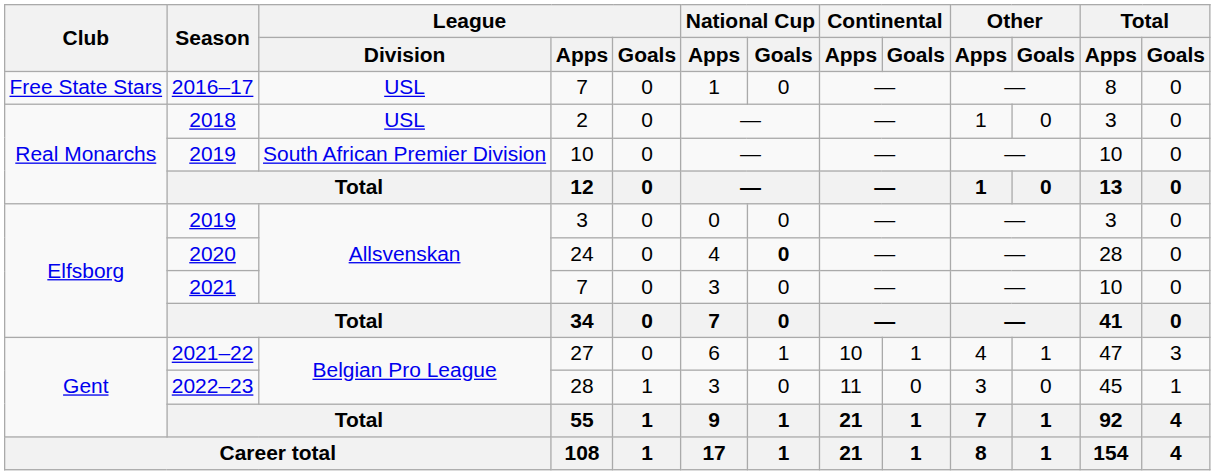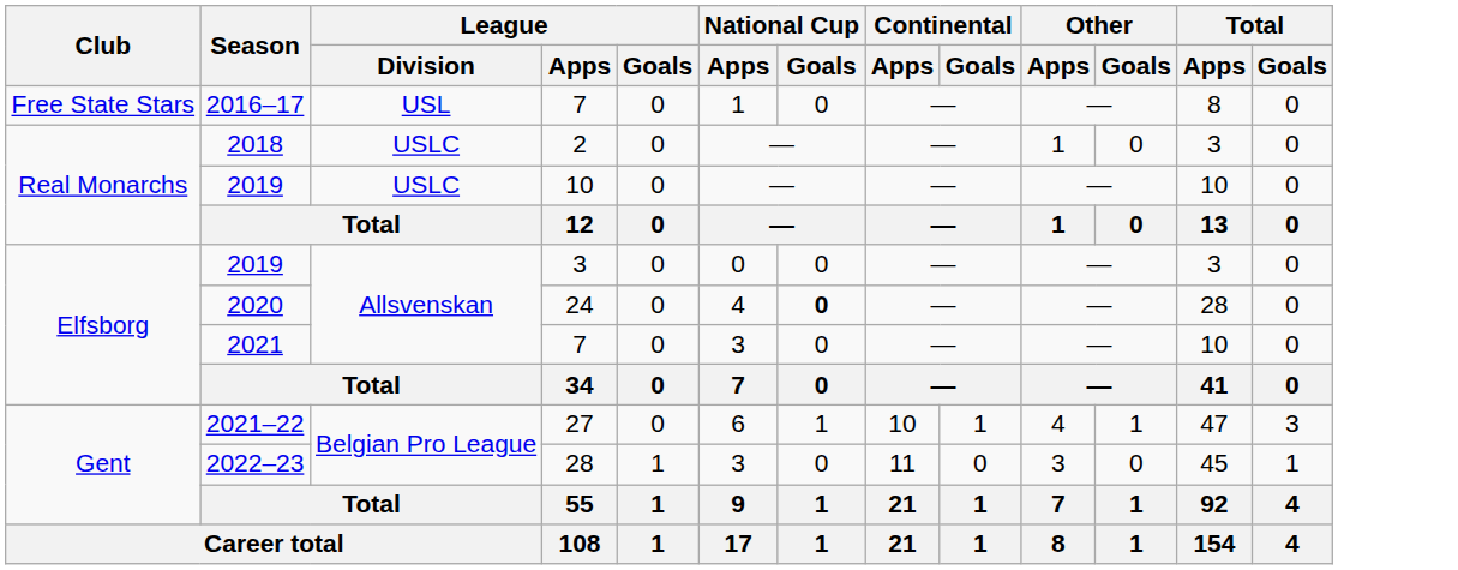 <table class="wikitable" style="text-align:center">
 <tr>
 <th rowspan="2">Club</th>
 <th rowspan="2">Season</th>
 <th colspan="3">League</th>
 <th colspan="2">National Cup</th>
 <th colspan="2">Continental</th>
 <th colspan="2">Other</th>
 <th colspan="2">Total</th>
 </tr>
 <tr>
 <th>Division</th>
 <th>Apps</th>
 <th>Goals</th>
 <th>Apps</th>
 <th>Goals</th>
 <th>Apps</th>
 <th>Goals</th>
 <th>Apps</th>
 <th>Goals</th>
 <th>Apps</th>
 <th>Goals</th>
 </tr>
 <tr>
 <td><a href='#'>Free State Stars</a></td>
 <td><a href='#'>2016–17</a></td>
 <td><a href='#'>USL</a></td>
 <td>7</td>
 <td>0</td>
 <td>1</td>
 <td>0</td>
 <td colspan="2">—</td>
 <td colspan="2">—</td>
 <td>8</td>
 <td>0</td>
 </tr>
 <tr>
 <td rowspan="3"><a href='#'>Real Monarchs</a></td>
 <td><a href='#'>2018</a></td>
-<td><a href='#'>USL</a></td>
+<td><a href='#'>USLC</a></td>
 <td>2</td>
 <td>0</td>
 <td colspan="2">—</td>
 <td colspan="2">—</td>
 <td>1</td>
 <td>0</td>
 <td>3</td>
 <td>0</td>
 </tr>
 <tr>
 <td><a href='#'>2019</a></td>
-<td><a href='#'>South African Premier Division</a></td>
+<td><a href='#'>USLC</a></td>
 <td>10</td>
 <td>0</td>
 <td colspan="2">—</td>
 <td colspan="2">—</td>
 <td colspan="2">—</td>
 <td>10</td>
 <td>0</td>
 </tr>
 <tr>
 <th colspan="2">Total</th>
 <th>12</th>
 <th>0</th>
 <th colspan="2">—</th>
 <th colspan="2">—</th>
 <th>1</th>
 <th>0</th>
 <th>13</th>
 <th>0</th>
 </tr>
 <tr>
 <td rowspan="4"><a href='#'>Elfsborg</a></td>
 <td><a href='#'>2019</a></td>
 <td rowspan="3"><a href='#'>Allsvenskan</a></td>
 <td>3</td>
 <td>0</td>
 <td>0</td>
 <td>0</td>
 <td colspan="2">—</td>
 <td colspan="2">—</td>
 <td>3</td>
 <td>0</td>
 </tr>
 <tr>
 <td><a href='#'>2020</a></td>
 <td>24</td>
 <td>0</td>
 <td>4</td>
 <td><strong>0</strong></td>
 <td colspan="2">—</td>
 <td colspan="2">—</td>
 <td>28</td>
 <td>0</td>
 </tr>
 <tr>
 <td><a href='#'>2021</a></td>
 <td>7</td>
 <td>0</td>
 <td>3</td>
 <td>0</td>
 <td colspan="2">—</td>
 <td colspan="2">—</td>
 <td>10</td>
 <td>0</td>
 </tr>
 <tr>
 <th colspan="2">Total</th>
 <th>34</th>
 <th>0</th>
 <th>7</th>
 <th>0</th>
 <th colspan="2">—</th>
 <th colspan="2">—</th>
 <th>41</th>
 <th>0</th>
 </tr>
 <tr>
 <td rowspan="3"><a href='#'>Gent</a></td>
 <td><a href='#'>2021–22</a></td>
 <td rowspan="2"><a href='#'>Belgian Pro League</a></td>
 <td>27</td>
 <td>0</td>
 <td>6</td>
 <td>1</td>
 <td>10</td>
 <td>1</td>
 <td>4</td>
 <td>1</td>
 <td>47</td>
 <td>3</td>
 </tr>
 <tr>
 <td><a href='#'>2022–23</a></td>
 <td>28</td>
 <td>1</td>
 <td>3</td>
 <td>0</td>
 <td>11</td>
 <td>0</td>
 <td>3</td>
 <td>0</td>
 <td>45</td>
 <td>1</td>
 </tr>
 <tr>
 <th colspan="2">Total</th>
 <th>55</th>
 <th>1</th>
 <th>9</th>
 <th>1</th>
 <th>21</th>
 <th>1</th>
 <th>7</th>
 <th>1</th>
 <th>92</th>
 <th>4</th>
 </tr>
 <tr>
 <th colspan="3">Career total</th>
 <th>108</th>
 <th>1</th>
 <th>17</th>
 <th>1</th>
 <th>21</th>
 <th>1</th>
 <th>8</th>
 <th>1</th>
 <th>154</th>
 <th>4</th>
 </tr>
 </table>
